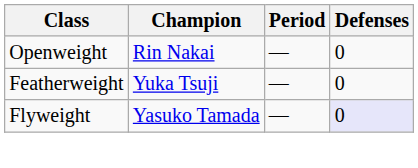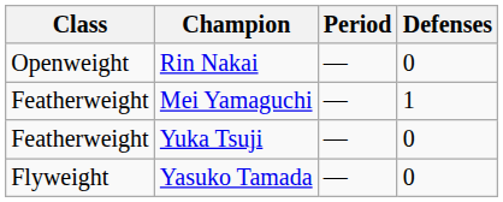 <table class="wikitable">
 <tr>
 <th>Class</th>
 <th>Champion</th>
 <th>Period</th>
 <th>Defenses</th>
 </tr>
 <tr>
 <td>Openweight</td>
 <td> <a href='#'>Rin Nakai</a></td>
 <td>—</td>
 <td>0</td>
 </tr>
 <tr>
 <td>Featherweight</td>
+<td> <a href='#'>Mei Yamaguchi</a></td>
+<td>—</td>
+<td>1</td>
+</tr>
+<tr>
+<td>Featherweight</td>
 <td> <a href='#'>Yuka Tsuji</a></td>
 <td>—</td>
 <td>0</td>
 </tr>
 <tr>
 <td>Flyweight</td>
 <td> <a href='#'>Yasuko Tamada</a></td>
 <td>—</td>
-<td style="background: lavender;">0</td>
+<td>0</td>
 </tr>
 </table>
